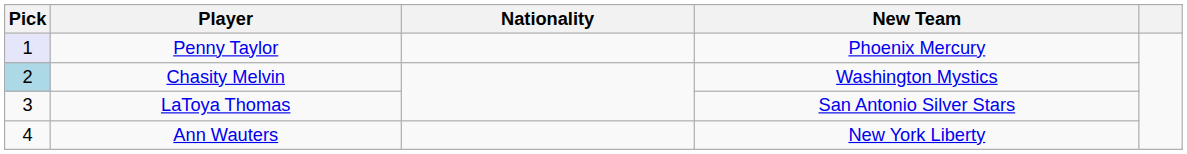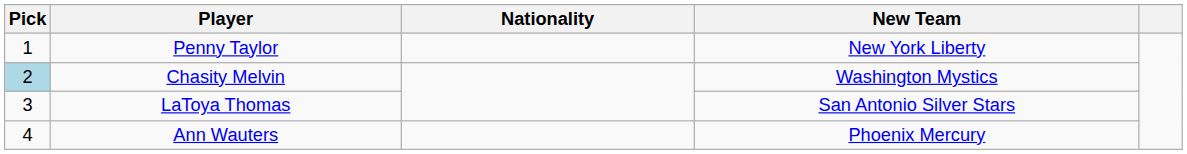 <table class="wikitable sortable" style="text-align: center">
 <tr>
 <th width=30>Pick</th>
 <th width=300>Player</th>
 <th width=250>Nationality</th>
 <th width=383>New Team</th>
 <th width=30 class="unsortable"></th>
 </tr>
 <tr>
-<td style="background: lavender;">1</td>
+<td>1</td>
 <td><a href='#'>Penny Taylor</a></td>
 <td></td>
-<td><a href='#'>Phoenix Mercury</a></td>
+<td><a href='#'>New York Liberty</a></td>
 <td rowspan=4></td>
 </tr>
 <tr>
 <td style="background: lightblue;">2</td>
 <td><a href='#'>Chasity Melvin</a></td>
 <td rowspan=2></td>
 <td><a href='#'>Washington Mystics</a></td>
 </tr>
 <tr>
 <td>3</td>
 <td><a href='#'>LaToya Thomas</a></td>
 <td><a href='#'>San Antonio Silver Stars</a></td>
 </tr>
 <tr>
 <td>4</td>
 <td><a href='#'>Ann Wauters</a></td>
 <td></td>
-<td><a href='#'>New York Liberty</a></td>
+<td><a href='#'>Phoenix Mercury</a></td>
 </tr>
 </table>
